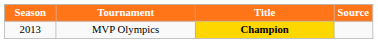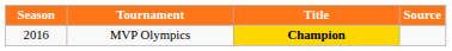 <table class="wikitable">
 <tr>
 <th width=70px style="background: #FF7518; color: white; text-align: center">Season</th>
 <th width=200px style="background: #FF7518; color: white; text-align: center">Tournament</th>
 <th width=200px style="background: #FF7518; color: white; text-align: center">Title</th>
 <th width=50px style="background: #FF7518; color: white; text-align: center">Source</th>
 </tr>
 <tr align=center>
-<td>2013</td>
+<td>2016</td>
 <td>MVP Olympics</td>
 <td style="background:gold;"><strong>Champion</strong></td>
 <td></td>
 </tr>
 </table>
